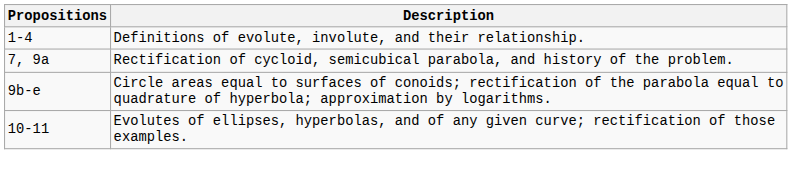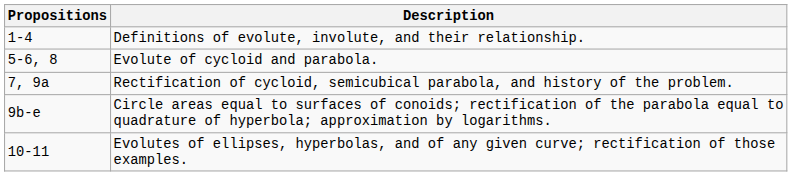 <table class="wikitable">
 <tr>
 <th>Propositions</th>
 <th>Description</th>
 </tr>
 <tr>
 <td>1-4</td>
 <td>Definitions of evolute, involute, and their relationship.</td>
+</tr>
+<tr>
+<td>5-6, 8</td>
+<td>Evolute of cycloid and parabola.</td>
 </tr>
 <tr>
 <td>7, 9a</td>
 <td>Rectification of cycloid, semicubical parabola, and history of the problem.</td>
 </tr>
 <tr>
 <td>9b-e</td>
 <td>Circle areas equal to surfaces of conoids; rectification of the parabola equal to<br>quadrature of hyperbola; approximation by logarithms.</td>
 </tr>
 <tr>
 <td>10-11</td>
 <td>Evolutes of ellipses, hyperbolas, and of any given curve; rectification of those<br>examples.</td>
 </tr>
 </table>
